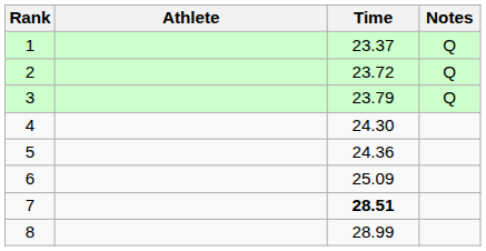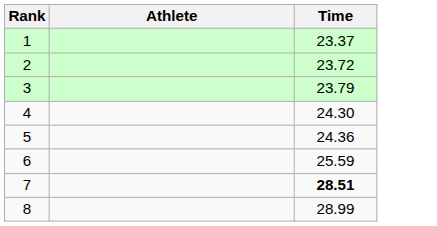 <table class="wikitable" style="text-align:center">
 <tr>
 <th width=40>Rank</th>
 <th width=250>Athlete</th>
 <th width=80>Time</th>
-<th width=50>Notes</th>
 </tr>
 <tr bgcolor=ccffcc>
 <td>1</td>
 <td align=left></td>
 <td>23.37</td>
-<td>Q</td>
 </tr>
 <tr bgcolor=ccffcc>
 <td>2</td>
 <td align=left></td>
 <td>23.72</td>
-<td>Q</td>
 </tr>
 <tr bgcolor=ccffcc>
 <td>3</td>
 <td align=left></td>
 <td>23.79</td>
-<td>Q</td>
 </tr>
 <tr>
 <td>4</td>
 <td align=left></td>
 <td>24.30</td>
-<td></td>
 </tr>
 <tr>
 <td>5</td>
 <td align=left></td>
 <td>24.36</td>
-<td></td>
 </tr>
 <tr>
 <td>6</td>
 <td align=left></td>
-<td>25.09</td>
-<td></td>
+<td>25.59</td>
 </tr>
 <tr>
 <td>7</td>
 <td align=left></td>
 <td><strong>28.51</strong></td>
-<td></td>
 </tr>
 <tr>
 <td>8</td>
 <td align=left></td>
 <td>28.99</td>
-<td></td>
 </tr>
 </table>
